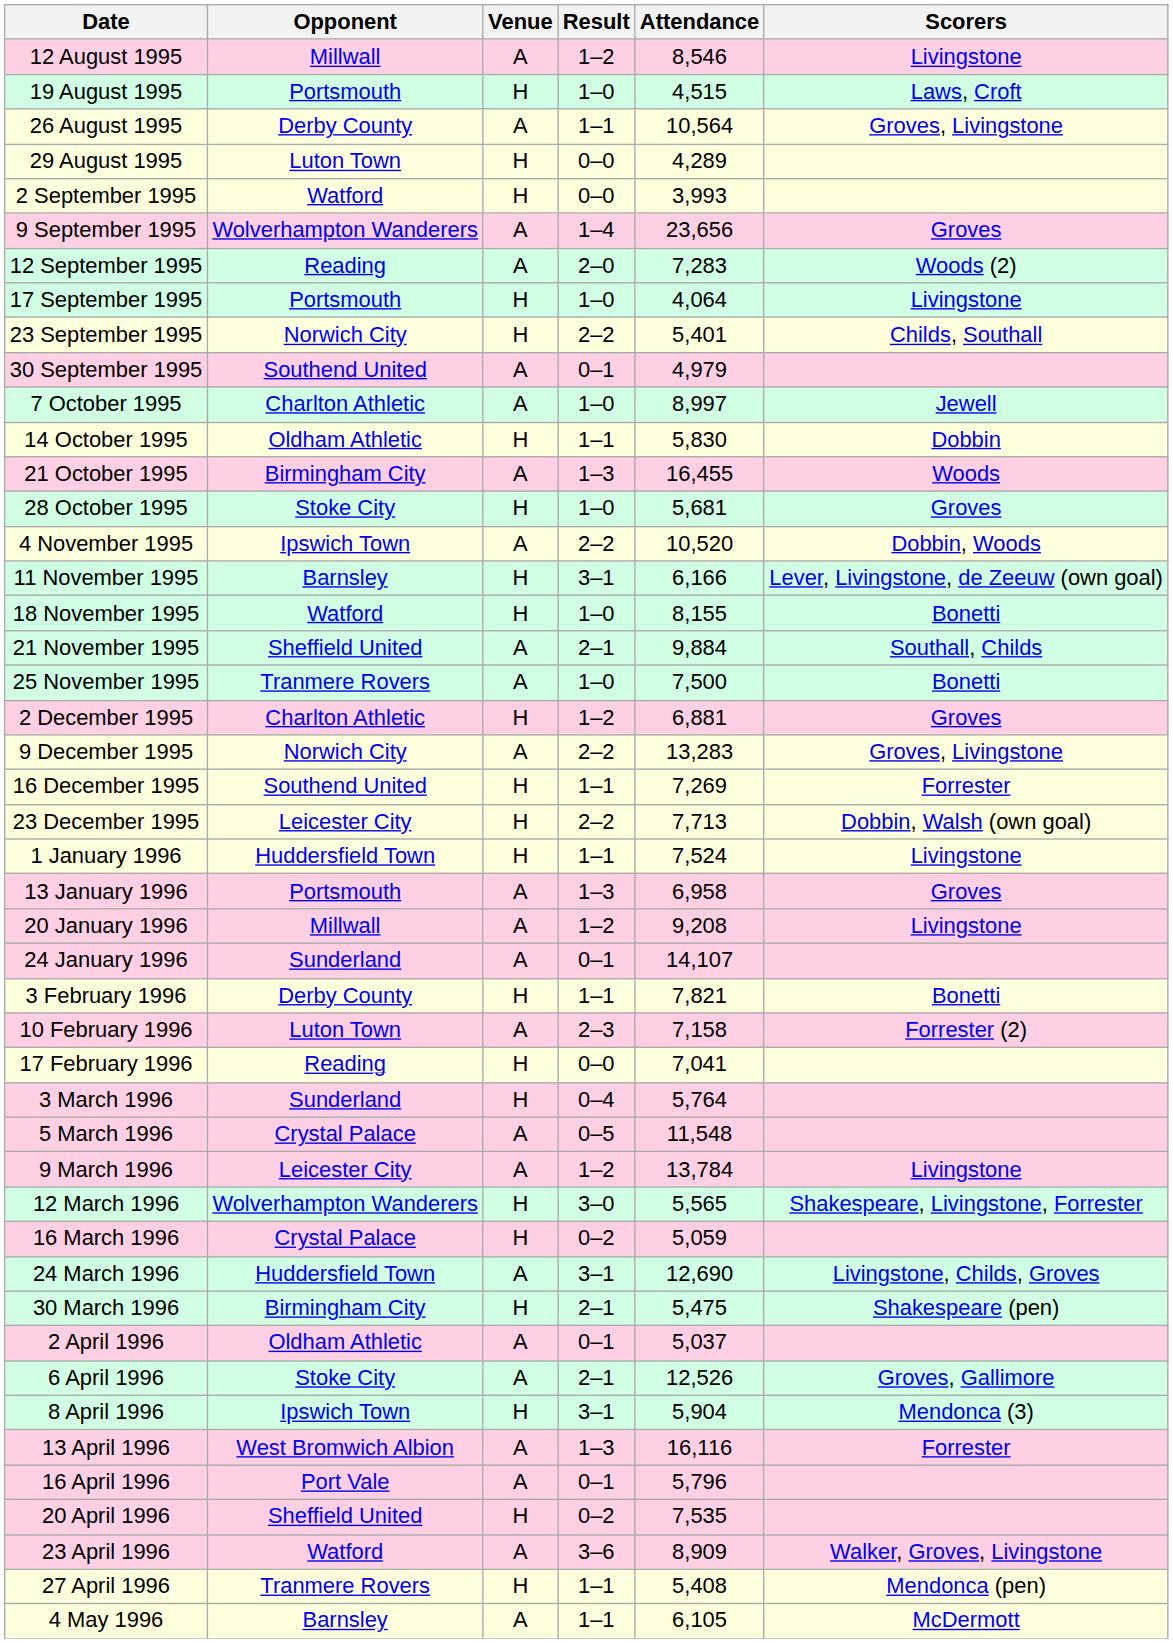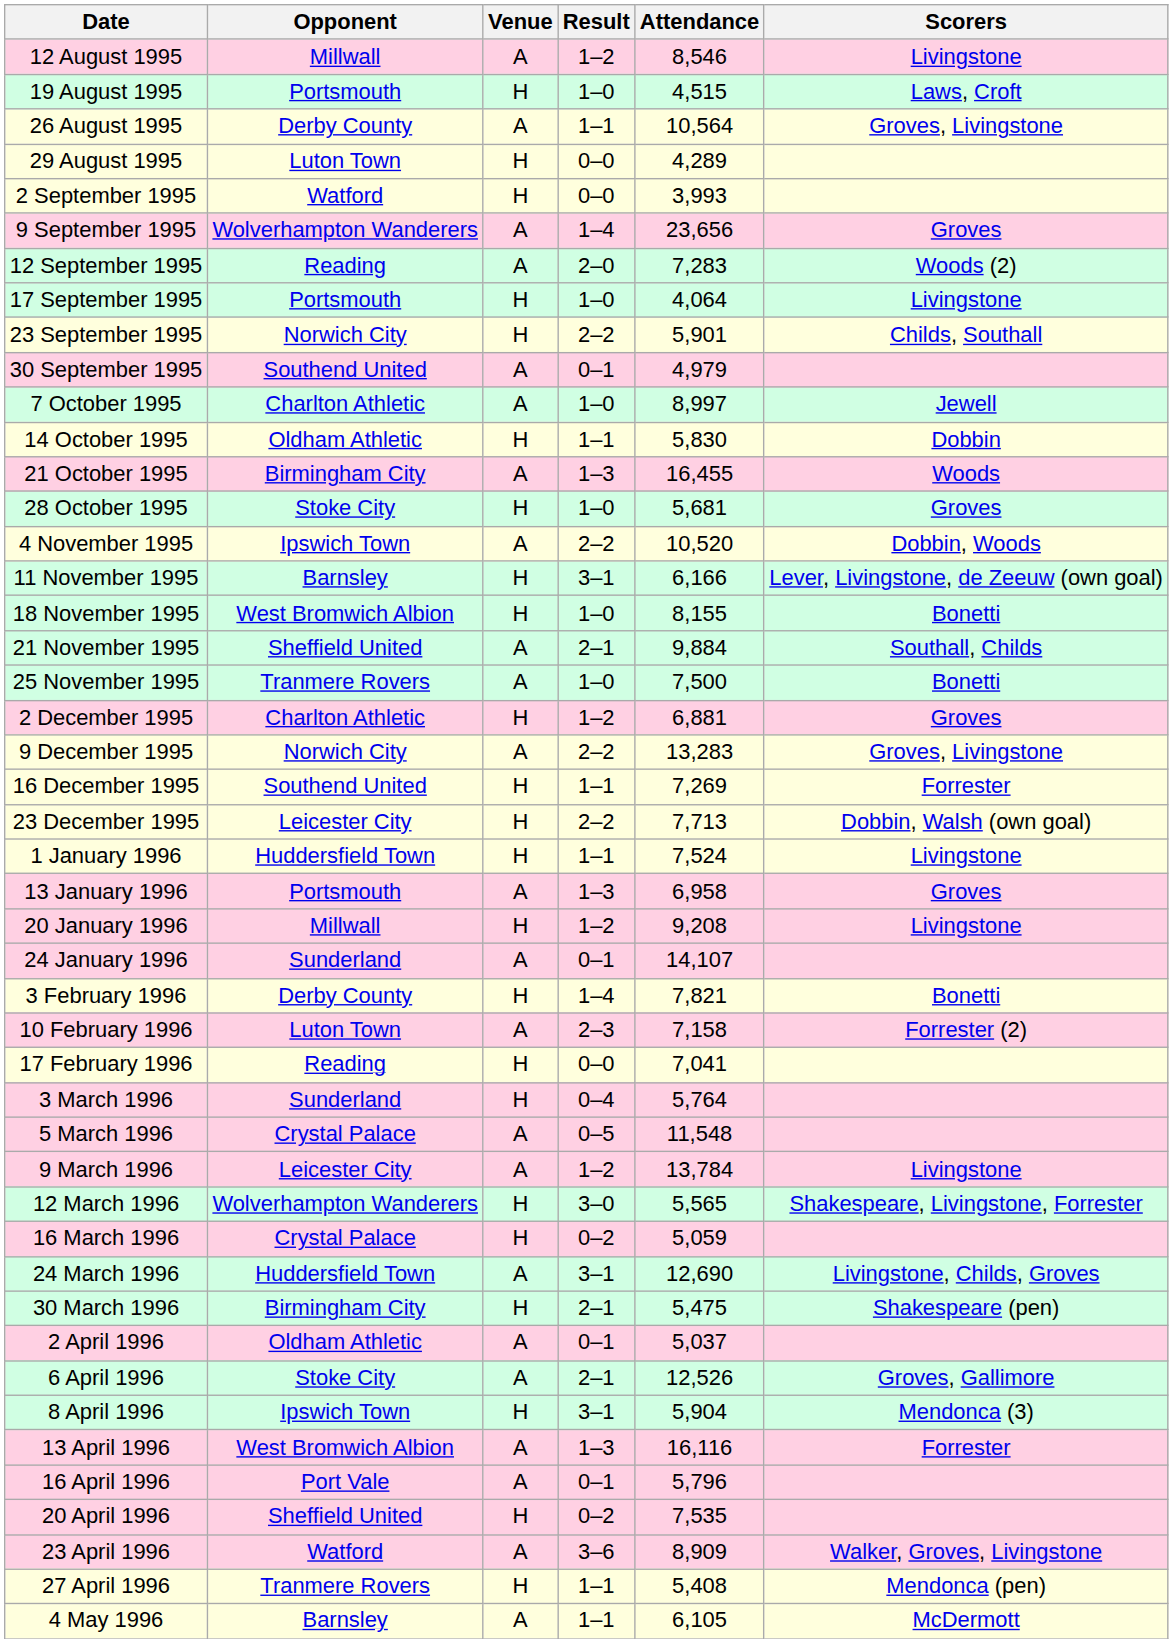 <table class="wikitable sortable" style="text-align:center">
 <tr>
 <th>Date</th>
 <th>Opponent</th>
 <th>Venue</th>
 <th>Result</th>
 <th>Attendance</th>
 <th>Scorers</th>
 </tr>
 <tr style="background-color: #ffd0e3;">
 <td>12 August 1995</td>
 <td><a href='#'>Millwall</a></td>
 <td>A</td>
 <td>1–2</td>
 <td>8,546</td>
 <td><a href='#'>Livingstone</a></td>
 </tr>
 <tr style="background-color: #d0ffe3;">
 <td>19 August 1995</td>
 <td><a href='#'>Portsmouth</a></td>
 <td>H</td>
 <td>1–0</td>
 <td>4,515</td>
 <td><a href='#'>Laws</a>, <a href='#'>Croft</a></td>
 </tr>
 <tr style="background-color: #ffffdd;">
 <td>26 August 1995</td>
 <td><a href='#'>Derby County</a></td>
 <td>A</td>
 <td>1–1</td>
 <td>10,564</td>
 <td><a href='#'>Groves</a>, <a href='#'>Livingstone</a></td>
 </tr>
 <tr style="background-color: #ffffdd;">
 <td>29 August 1995</td>
 <td><a href='#'>Luton Town</a></td>
 <td>H</td>
 <td>0–0</td>
 <td>4,289</td>
 <td></td>
 </tr>
 <tr style="background-color: #ffffdd;">
 <td>2 September 1995</td>
 <td><a href='#'>Watford</a></td>
 <td>H</td>
 <td>0–0</td>
 <td>3,993</td>
 <td></td>
 </tr>
 <tr style="background-color: #ffd0e3;">
 <td>9 September 1995</td>
 <td><a href='#'>Wolverhampton Wanderers</a></td>
 <td>A</td>
 <td>1–4</td>
 <td>23,656</td>
 <td><a href='#'>Groves</a></td>
 </tr>
 <tr style="background-color: #d0ffe3;">
 <td>12 September 1995</td>
 <td><a href='#'>Reading</a></td>
 <td>A</td>
 <td>2–0</td>
 <td>7,283</td>
 <td><a href='#'>Woods</a> (2)</td>
 </tr>
 <tr style="background-color: #d0ffe3;">
 <td>17 September 1995</td>
 <td><a href='#'>Portsmouth</a></td>
 <td>H</td>
 <td>1–0</td>
 <td>4,064</td>
 <td><a href='#'>Livingstone</a></td>
 </tr>
 <tr style="background-color: #ffffdd;">
 <td>23 September 1995</td>
 <td><a href='#'>Norwich City</a></td>
 <td>H</td>
 <td>2–2</td>
-<td>5,401</td>
+<td>5,901</td>
 <td><a href='#'>Childs</a>, <a href='#'>Southall</a></td>
 </tr>
 <tr style="background-color: #ffd0e3;">
 <td>30 September 1995</td>
 <td><a href='#'>Southend United</a></td>
 <td>A</td>
 <td>0–1</td>
 <td>4,979</td>
 <td></td>
 </tr>
 <tr style="background-color: #d0ffe3;">
 <td>7 October 1995</td>
 <td><a href='#'>Charlton Athletic</a></td>
 <td>A</td>
 <td>1–0</td>
 <td>8,997</td>
 <td><a href='#'>Jewell</a></td>
 </tr>
 <tr style="background-color: #ffffdd;">
 <td>14 October 1995</td>
 <td><a href='#'>Oldham Athletic</a></td>
 <td>H</td>
 <td>1–1</td>
 <td>5,830</td>
 <td><a href='#'>Dobbin</a></td>
 </tr>
 <tr style="background-color: #ffd0e3;">
 <td>21 October 1995</td>
 <td><a href='#'>Birmingham City</a></td>
 <td>A</td>
 <td>1–3</td>
 <td>16,455</td>
 <td><a href='#'>Woods</a></td>
 </tr>
 <tr style="background-color: #d0ffe3;">
 <td>28 October 1995</td>
 <td><a href='#'>Stoke City</a></td>
 <td>H</td>
 <td>1–0</td>
 <td>5,681</td>
 <td><a href='#'>Groves</a></td>
 </tr>
 <tr style="background-color: #ffffdd;">
 <td>4 November 1995</td>
 <td><a href='#'>Ipswich Town</a></td>
 <td>A</td>
 <td>2–2</td>
 <td>10,520</td>
 <td><a href='#'>Dobbin</a>, <a href='#'>Woods</a></td>
 </tr>
 <tr style="background-color: #d0ffe3;">
 <td>11 November 1995</td>
 <td><a href='#'>Barnsley</a></td>
 <td>H</td>
 <td>3–1</td>
 <td>6,166</td>
 <td><a href='#'>Lever</a>, <a href='#'>Livingstone</a>, <a href='#'>de Zeeuw</a> (own goal)</td>
 </tr>
 <tr style="background-color: #d0ffe3;">
 <td>18 November 1995</td>
-<td><a href='#'>Watford</a></td>
+<td><a href='#'>West Bromwich Albion</a></td>
 <td>H</td>
 <td>1–0</td>
 <td>8,155</td>
 <td><a href='#'>Bonetti</a></td>
 </tr>
 <tr style="background-color: #d0ffe3;">
 <td>21 November 1995</td>
 <td><a href='#'>Sheffield United</a></td>
 <td>A</td>
 <td>2–1</td>
 <td>9,884</td>
 <td><a href='#'>Southall</a>, <a href='#'>Childs</a></td>
 </tr>
 <tr style="background-color: #d0ffe3;">
 <td>25 November 1995</td>
 <td><a href='#'>Tranmere Rovers</a></td>
 <td>A</td>
 <td>1–0</td>
 <td>7,500</td>
 <td><a href='#'>Bonetti</a></td>
 </tr>
 <tr style="background-color: #ffd0e3;">
 <td>2 December 1995</td>
 <td><a href='#'>Charlton Athletic</a></td>
 <td>H</td>
 <td>1–2</td>
 <td>6,881</td>
 <td><a href='#'>Groves</a></td>
 </tr>
 <tr style="background-color: #ffffdd;">
 <td>9 December 1995</td>
 <td><a href='#'>Norwich City</a></td>
 <td>A</td>
 <td>2–2</td>
 <td>13,283</td>
 <td><a href='#'>Groves</a>, <a href='#'>Livingstone</a></td>
 </tr>
 <tr style="background-color: #ffffdd;">
 <td>16 December 1995</td>
 <td><a href='#'>Southend United</a></td>
 <td>H</td>
 <td>1–1</td>
 <td>7,269</td>
 <td><a href='#'>Forrester</a></td>
 </tr>
 <tr style="background-color: #ffffdd;">
 <td>23 December 1995</td>
 <td><a href='#'>Leicester City</a></td>
 <td>H</td>
 <td>2–2</td>
 <td>7,713</td>
 <td><a href='#'>Dobbin</a>, <a href='#'>Walsh</a> (own goal)</td>
 </tr>
 <tr style="background-color: #ffffdd;">
 <td>1 January 1996</td>
 <td><a href='#'>Huddersfield Town</a></td>
 <td>H</td>
 <td>1–1</td>
 <td>7,524</td>
 <td><a href='#'>Livingstone</a></td>
 </tr>
 <tr style="background-color: #ffd0e3;">
 <td>13 January 1996</td>
 <td><a href='#'>Portsmouth</a></td>
 <td>A</td>
 <td>1–3</td>
 <td>6,958</td>
 <td><a href='#'>Groves</a></td>
 </tr>
 <tr style="background-color: #ffd0e3;">
 <td>20 January 1996</td>
 <td><a href='#'>Millwall</a></td>
-<td>A</td>
+<td>H</td>
 <td>1–2</td>
 <td>9,208</td>
 <td><a href='#'>Livingstone</a></td>
 </tr>
 <tr style="background-color: #ffd0e3;">
 <td>24 January 1996</td>
 <td><a href='#'>Sunderland</a></td>
 <td>A</td>
 <td>0–1</td>
 <td>14,107</td>
 <td></td>
 </tr>
 <tr style="background-color: #ffffdd;">
 <td>3 February 1996</td>
 <td><a href='#'>Derby County</a></td>
 <td>H</td>
-<td>1–1</td>
+<td>1–4</td>
 <td>7,821</td>
 <td><a href='#'>Bonetti</a></td>
 </tr>
 <tr style="background-color: #ffd0e3;">
 <td>10 February 1996</td>
 <td><a href='#'>Luton Town</a></td>
 <td>A</td>
 <td>2–3</td>
 <td>7,158</td>
 <td><a href='#'>Forrester</a> (2)</td>
 </tr>
 <tr style="background-color: #ffffdd;">
 <td>17 February 1996</td>
 <td><a href='#'>Reading</a></td>
 <td>H</td>
 <td>0–0</td>
 <td>7,041</td>
 <td></td>
 </tr>
 <tr style="background-color: #ffd0e3;">
 <td>3 March 1996</td>
 <td><a href='#'>Sunderland</a></td>
 <td>H</td>
 <td>0–4</td>
 <td>5,764</td>
 <td></td>
 </tr>
 <tr style="background-color: #ffd0e3;">
 <td>5 March 1996</td>
 <td><a href='#'>Crystal Palace</a></td>
 <td>A</td>
 <td>0–5</td>
 <td>11,548</td>
 <td></td>
 </tr>
 <tr style="background-color: #ffd0e3;">
 <td>9 March 1996</td>
 <td><a href='#'>Leicester City</a></td>
 <td>A</td>
 <td>1–2</td>
 <td>13,784</td>
 <td><a href='#'>Livingstone</a></td>
 </tr>
 <tr style="background-color: #d0ffe3;">
 <td>12 March 1996</td>
 <td><a href='#'>Wolverhampton Wanderers</a></td>
 <td>H</td>
 <td>3–0</td>
 <td>5,565</td>
 <td><a href='#'>Shakespeare</a>, <a href='#'>Livingstone</a>, <a href='#'>Forrester</a></td>
 </tr>
 <tr style="background-color: #ffd0e3;">
 <td>16 March 1996</td>
 <td><a href='#'>Crystal Palace</a></td>
 <td>H</td>
 <td>0–2</td>
 <td>5,059</td>
 <td></td>
 </tr>
 <tr style="background-color: #d0ffe3;">
 <td>24 March 1996</td>
 <td><a href='#'>Huddersfield Town</a></td>
 <td>A</td>
 <td>3–1</td>
 <td>12,690</td>
 <td><a href='#'>Livingstone</a>, <a href='#'>Childs</a>, <a href='#'>Groves</a></td>
 </tr>
 <tr style="background-color: #d0ffe3;">
 <td>30 March 1996</td>
 <td><a href='#'>Birmingham City</a></td>
 <td>H</td>
 <td>2–1</td>
 <td>5,475</td>
 <td><a href='#'>Shakespeare</a> (pen)</td>
 </tr>
 <tr style="background-color: #ffd0e3;">
 <td>2 April 1996</td>
 <td><a href='#'>Oldham Athletic</a></td>
 <td>A</td>
 <td>0–1</td>
 <td>5,037</td>
 <td></td>
 </tr>
 <tr style="background-color: #d0ffe3;">
 <td>6 April 1996</td>
 <td><a href='#'>Stoke City</a></td>
 <td>A</td>
 <td>2–1</td>
 <td>12,526</td>
 <td><a href='#'>Groves</a>, <a href='#'>Gallimore</a></td>
 </tr>
 <tr style="background-color: #d0ffe3;">
 <td>8 April 1996</td>
 <td><a href='#'>Ipswich Town</a></td>
 <td>H</td>
 <td>3–1</td>
 <td>5,904</td>
 <td><a href='#'>Mendonca</a> (3)</td>
 </tr>
 <tr style="background-color: #ffd0e3;">
 <td>13 April 1996</td>
 <td><a href='#'>West Bromwich Albion</a></td>
 <td>A</td>
 <td>1–3</td>
 <td>16,116</td>
 <td><a href='#'>Forrester</a></td>
 </tr>
 <tr style="background-color: #ffd0e3;">
 <td>16 April 1996</td>
 <td><a href='#'>Port Vale</a></td>
 <td>A</td>
 <td>0–1</td>
 <td>5,796</td>
 <td></td>
 </tr>
 <tr style="background-color: #ffd0e3;">
 <td>20 April 1996</td>
 <td><a href='#'>Sheffield United</a></td>
 <td>H</td>
 <td>0–2</td>
 <td>7,535</td>
 <td></td>
 </tr>
 <tr style="background-color: #ffd0e3;">
 <td>23 April 1996</td>
 <td><a href='#'>Watford</a></td>
 <td>A</td>
 <td>3–6</td>
 <td>8,909</td>
 <td><a href='#'>Walker</a>, <a href='#'>Groves</a>, <a href='#'>Livingstone</a></td>
 </tr>
 <tr style="background-color: #ffffdd;">
 <td>27 April 1996</td>
 <td><a href='#'>Tranmere Rovers</a></td>
 <td>H</td>
 <td>1–1</td>
 <td>5,408</td>
 <td><a href='#'>Mendonca</a> (pen)</td>
 </tr>
 <tr style="background-color: #ffffdd;">
 <td>4 May 1996</td>
 <td><a href='#'>Barnsley</a></td>
 <td>A</td>
 <td>1–1</td>
 <td>6,105</td>
 <td><a href='#'>McDermott</a></td>
 </tr>
 </table>
